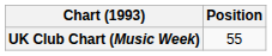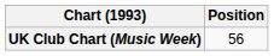 <table class="wikitable sortable plainrowheaders" style="text-align:center">
 <tr>
 <th>Chart (1993)</th>
 <th>Position</th>
 </tr>
 <tr>
 <th scope="row">UK Club Chart (<em>Music Week</em>)</th>
-<td>55</td>
+<td>56</td>
 </tr>
 </table>
